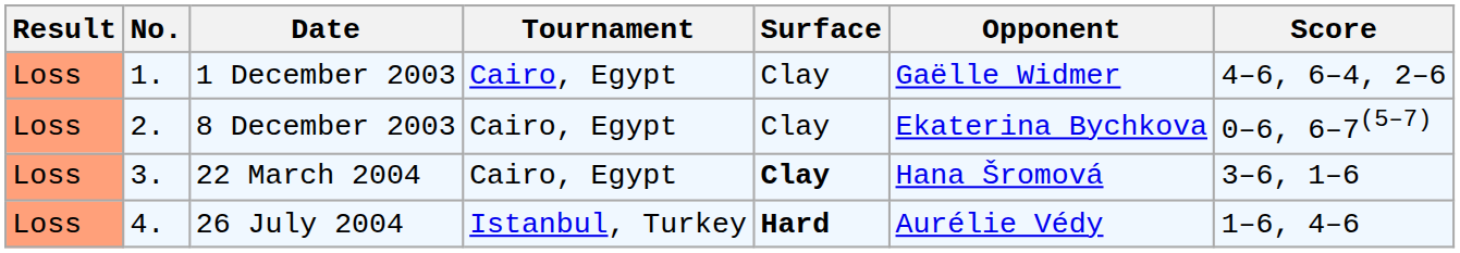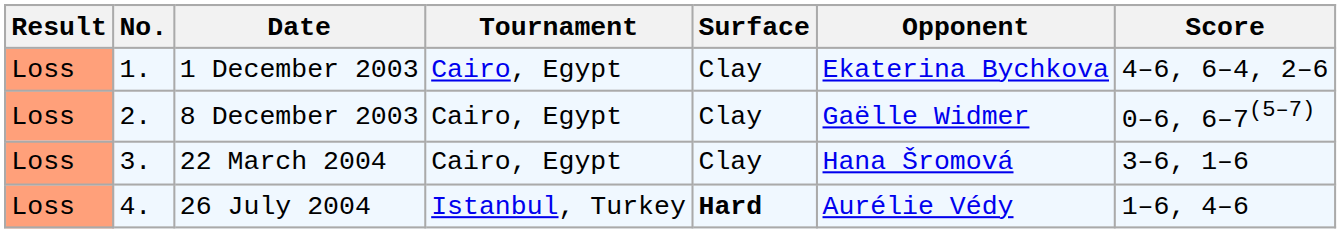 <table class="sortable wikitable">
 <tr>
 <th>Result</th>
 <th>No.</th>
 <th>Date</th>
 <th>Tournament</th>
 <th>Surface</th>
 <th>Opponent</th>
 <th class="unsortable">Score</th>
 </tr>
 <tr style="background:#f0f8ff;">
 <td style="background:#ffa07a;">Loss</td>
 <td>1.</td>
 <td>1 December 2003</td>
 <td><a href='#'>Cairo</a>, Egypt</td>
 <td>Clay</td>
-<td> <a href='#'>Gaëlle Widmer</a></td>
+<td> <a href='#'>Ekaterina Bychkova</a></td>
 <td>4–6, 6–4, 2–6</td>
 </tr>
 <tr style="background:#f0f8ff;">
 <td style="background:#ffa07a;">Loss</td>
 <td>2.</td>
 <td>8 December 2003</td>
 <td>Cairo, Egypt</td>
 <td>Clay</td>
-<td> <a href='#'>Ekaterina Bychkova</a></td>
+<td> <a href='#'>Gaëlle Widmer</a></td>
 <td>0–6, 6–7<sup>(5–7)</sup></td>
 </tr>
 <tr style="background:#f0f8ff;">
 <td style="background:#ffa07a;">Loss</td>
 <td>3.</td>
 <td>22 March 2004</td>
 <td>Cairo, Egypt</td>
-<td><strong>Clay</strong></td>
+<td>Clay</td>
 <td> <a href='#'>Hana Šromová</a></td>
 <td>3–6, 1–6</td>
 </tr>
 <tr style="background:#f0f8ff;">
 <td style="background:#ffa07a;">Loss</td>
 <td>4.</td>
 <td>26 July 2004</td>
 <td><a href='#'>Istanbul</a>, Turkey</td>
 <td><strong>Hard</strong></td>
 <td> <a href='#'>Aurélie Védy</a></td>
 <td>1–6, 4–6</td>
 </tr>
 </table>
